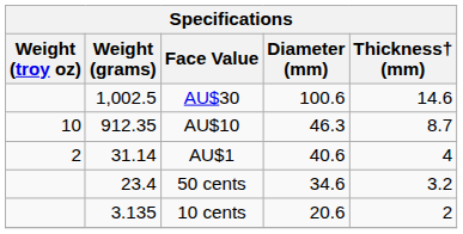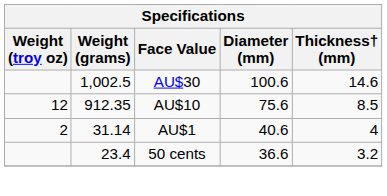 <table class="wikitable" style="text-align:right";>
 <tr>
 <th colspan="5">Specifications</th>
 </tr>
 <tr>
 <th>Weight<br>(<a href='#'>troy</a> oz)</th>
 <th>Weight<br>(grams)</th>
 <th>Face Value</th>
 <th>Diameter<br>(mm)</th>
 <th>Thickness†<br>(mm)</th>
 </tr>
 <tr>
 <td></td>
 <td>1,002.5</td>
 <td style="text-align:center";><a href='#'>AU$</a>30</td>
 <td>100.6</td>
 <td>14.6</td>
 </tr>
 <tr>
-<td>10</td>
+<td>12</td>
 <td>912.35</td>
 <td style="text-align:center";>AU$10</td>
-<td>46.3</td>
-<td>8.7</td>
+<td>75.6</td>
+<td>8.5</td>
 </tr>
 <tr>
 <td>2</td>
 <td>31.14</td>
 <td style="text-align:center";>AU$1</td>
 <td>40.6</td>
 <td>4</td>
 </tr>
 <tr>
 <td></td>
 <td>23.4</td>
 <td style="text-align:center";>50 cents</td>
-<td>34.6</td>
+<td>36.6</td>
 <td>3.2</td>
-</tr>
-<tr>
-<td></td>
-<td>3.135</td>
-<td style="text-align:center";>10 cents</td>
-<td>20.6</td>
-<td>2</td>
 </tr>
 <tr>
 </tr>
 </table>
